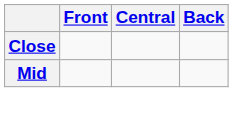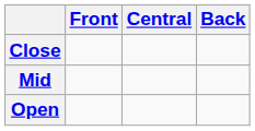 <table class="wikitable" style="text-align:center">
 <tr>
 <th></th>
 <th><a href='#'>Front</a></th>
 <th><a href='#'>Central</a></th>
 <th><a href='#'>Back</a></th>
 </tr>
 <tr>
 <th><a href='#'>Close</a></th>
 <td> </td>
 <td> </td>
 <td> </td>
 </tr>
 <tr>
 <th><a href='#'>Mid</a></th>
 <td> </td>
 <td> </td>
 <td> </td>
 </tr>
+<tr>
+<th><a href='#'>Open</a></th>
+<td> </td>
+<td> </td>
+<td> </td>
+</tr>
 </table>
